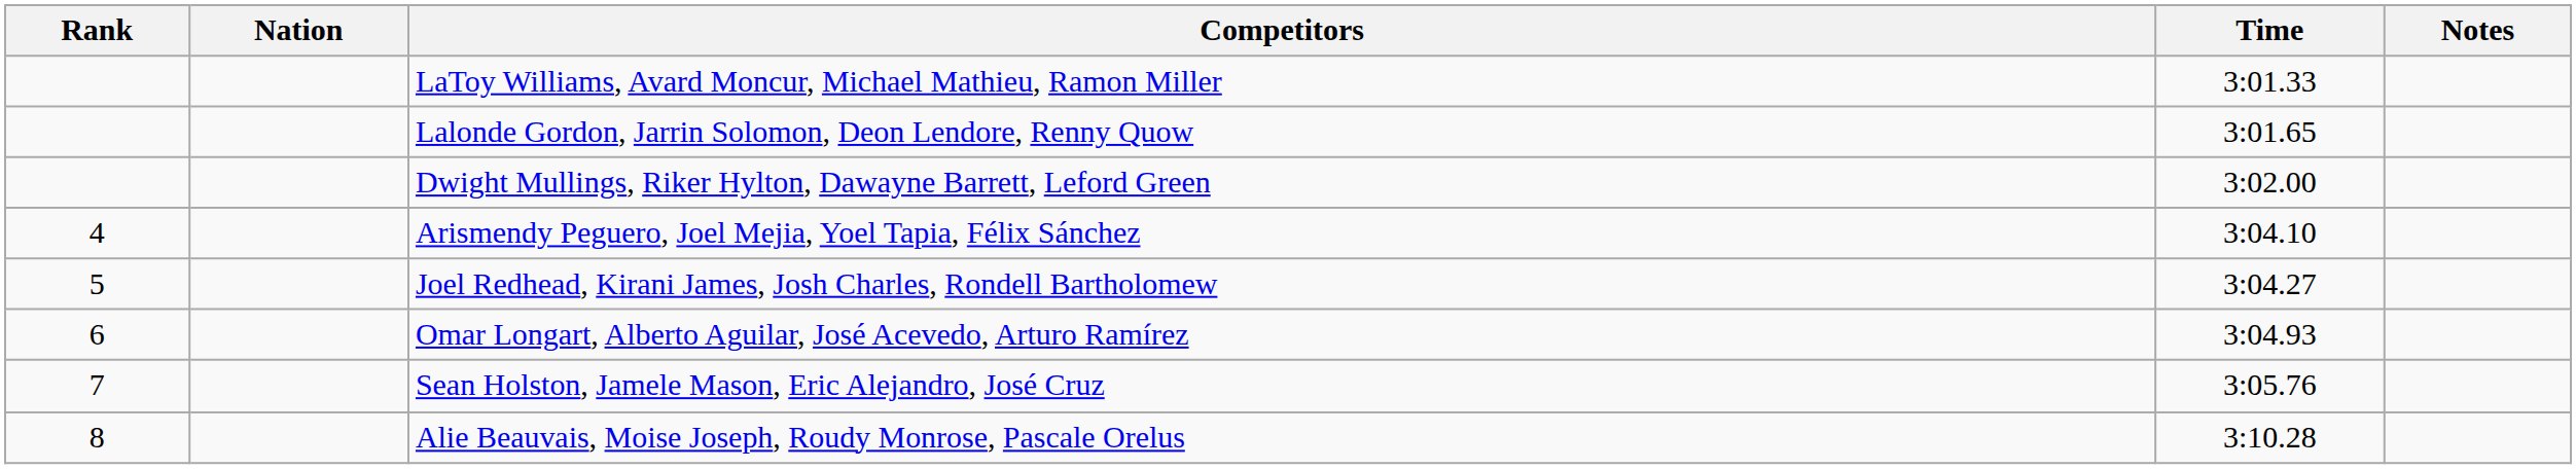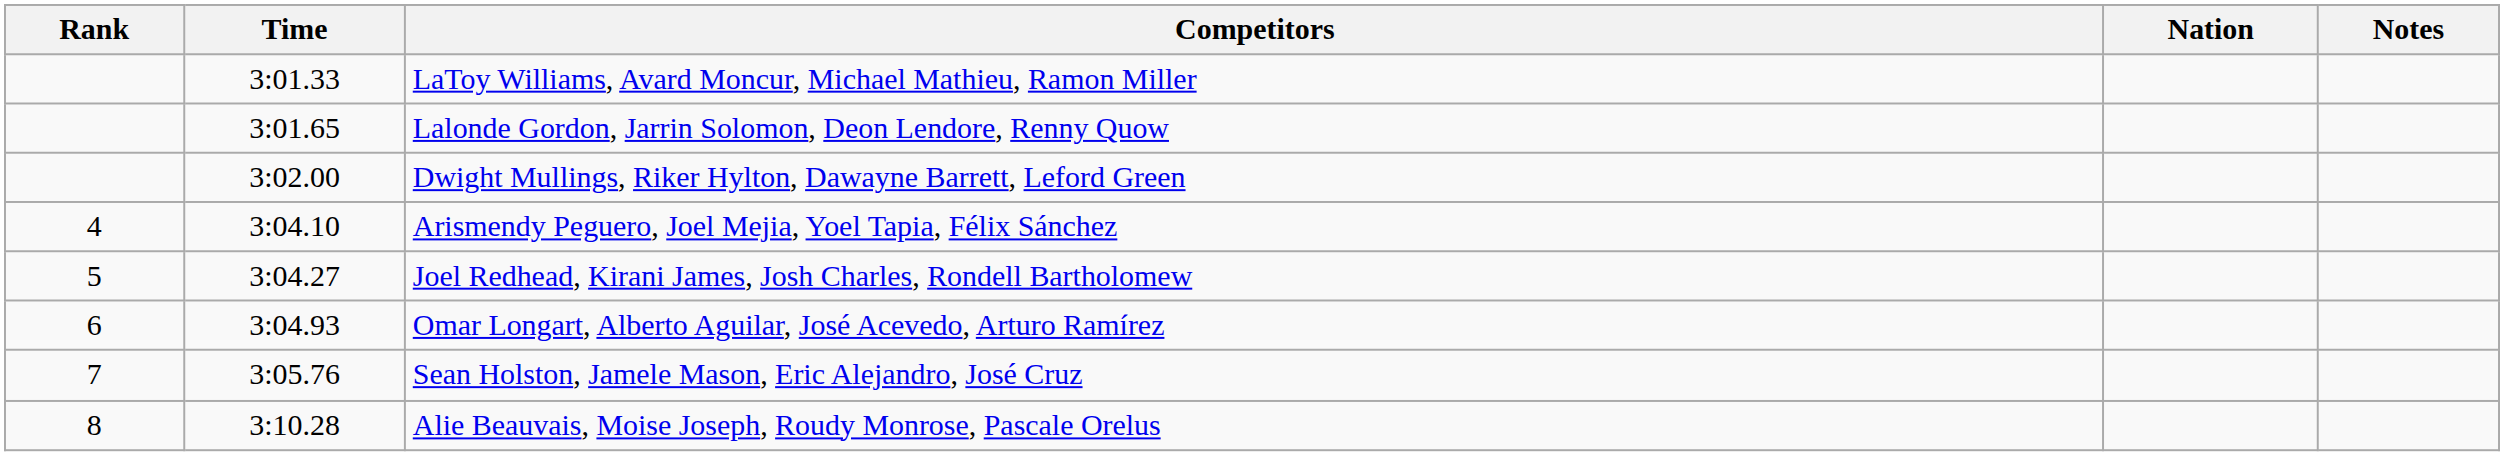 <table class="wikitable sortable" width=80% style="text-align:center; font-size:95%">
 <tr>
 <th>Rank</th>
+<th>Time</th>
+<th>Competitors</th>
 <th>Nation</th>
-<th>Competitors</th>
-<th>Time</th>
 <th>Notes</th>
 </tr>
 <tr>
 <td></td>
+<td>3:01.33</td>
+<td align=left><a href='#'>LaToy Williams</a>, <a href='#'>Avard Moncur</a>, <a href='#'>Michael Mathieu</a>, <a href='#'>Ramon Miller</a></td>
 <td align=left></td>
-<td align=left><a href='#'>LaToy Williams</a>, <a href='#'>Avard Moncur</a>, <a href='#'>Michael Mathieu</a>, <a href='#'>Ramon Miller</a></td>
-<td>3:01.33</td>
 <td></td>
 </tr>
 <tr>
 <td></td>
+<td>3:01.65</td>
+<td align=left><a href='#'>Lalonde Gordon</a>, <a href='#'>Jarrin Solomon</a>, <a href='#'>Deon Lendore</a>, <a href='#'>Renny Quow</a></td>
 <td align=left></td>
-<td align=left><a href='#'>Lalonde Gordon</a>, <a href='#'>Jarrin Solomon</a>, <a href='#'>Deon Lendore</a>, <a href='#'>Renny Quow</a></td>
-<td>3:01.65</td>
 <td></td>
 </tr>
 <tr>
 <td></td>
+<td>3:02.00</td>
+<td align=left><a href='#'>Dwight Mullings</a>, <a href='#'>Riker Hylton</a>, <a href='#'>Dawayne Barrett</a>, <a href='#'>Leford Green</a></td>
 <td align=left></td>
-<td align=left><a href='#'>Dwight Mullings</a>, <a href='#'>Riker Hylton</a>, <a href='#'>Dawayne Barrett</a>, <a href='#'>Leford Green</a></td>
-<td>3:02.00</td>
 <td></td>
 </tr>
 <tr>
 <td>4</td>
+<td>3:04.10</td>
+<td align=left><a href='#'>Arismendy Peguero</a>, <a href='#'>Joel Mejia</a>, <a href='#'>Yoel Tapia</a>, <a href='#'>Félix Sánchez</a></td>
 <td align=left></td>
-<td align=left><a href='#'>Arismendy Peguero</a>, <a href='#'>Joel Mejia</a>, <a href='#'>Yoel Tapia</a>, <a href='#'>Félix Sánchez</a></td>
-<td>3:04.10</td>
 <td></td>
 </tr>
 <tr>
 <td>5</td>
+<td>3:04.27</td>
+<td align=left><a href='#'>Joel Redhead</a>, <a href='#'>Kirani James</a>, <a href='#'>Josh Charles</a>, <a href='#'>Rondell Bartholomew</a></td>
 <td align=left></td>
-<td align=left><a href='#'>Joel Redhead</a>, <a href='#'>Kirani James</a>, <a href='#'>Josh Charles</a>, <a href='#'>Rondell Bartholomew</a></td>
-<td>3:04.27</td>
 <td></td>
 </tr>
 <tr>
 <td>6</td>
+<td>3:04.93</td>
+<td align=left><a href='#'>Omar Longart</a>, <a href='#'>Alberto Aguilar</a>, <a href='#'>José Acevedo</a>, <a href='#'>Arturo Ramírez</a></td>
 <td align=left></td>
-<td align=left><a href='#'>Omar Longart</a>, <a href='#'>Alberto Aguilar</a>, <a href='#'>José Acevedo</a>, <a href='#'>Arturo Ramírez</a></td>
-<td>3:04.93</td>
 <td></td>
 </tr>
 <tr>
 <td>7</td>
+<td>3:05.76</td>
+<td align=left><a href='#'>Sean Holston</a>, <a href='#'>Jamele Mason</a>, <a href='#'>Eric Alejandro</a>, <a href='#'>José Cruz</a></td>
 <td align=left></td>
-<td align=left><a href='#'>Sean Holston</a>, <a href='#'>Jamele Mason</a>, <a href='#'>Eric Alejandro</a>, <a href='#'>José Cruz</a></td>
-<td>3:05.76</td>
 <td></td>
 </tr>
 <tr>
 <td>8</td>
+<td>3:10.28</td>
+<td align=left><a href='#'>Alie Beauvais</a>, <a href='#'>Moise Joseph</a>, <a href='#'>Roudy Monrose</a>, <a href='#'>Pascale Orelus</a></td>
 <td align=left></td>
-<td align=left><a href='#'>Alie Beauvais</a>, <a href='#'>Moise Joseph</a>, <a href='#'>Roudy Monrose</a>, <a href='#'>Pascale Orelus</a></td>
-<td>3:10.28</td>
 <td></td>
 </tr>
 </table>
